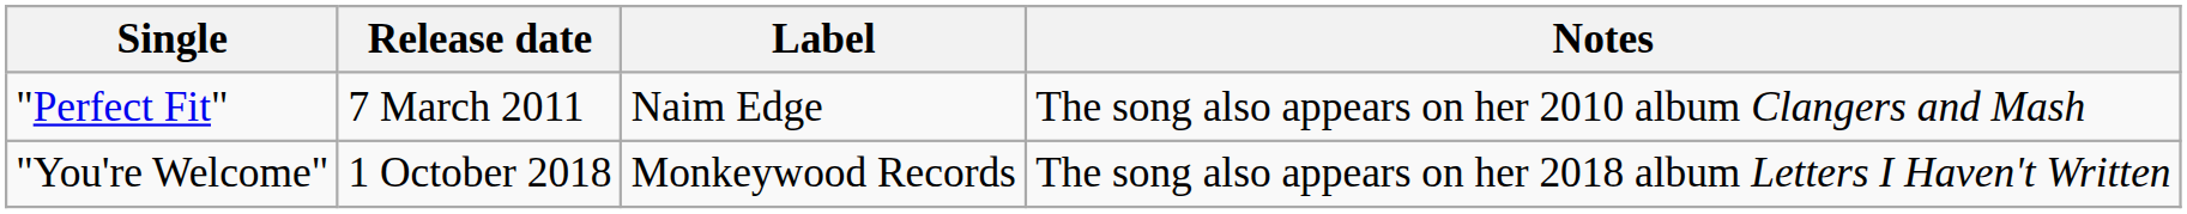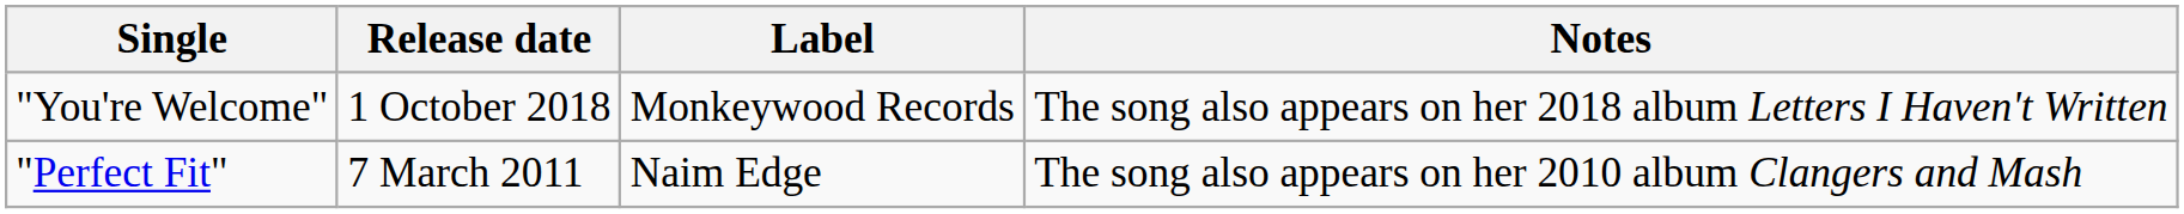 <table class="wikitable">
 <tr>
 <th>Single</th>
 <th>Release date</th>
 <th>Label</th>
 <th>Notes</th>
 </tr>
 <tr>
+<td>"You're Welcome"</td>
+<td>1 October 2018</td>
+<td>Monkeywood Records</td>
+<td>The song also appears on her 2018 album <em>Letters I Haven't Written</em></td>
+</tr>
+<tr>
 <td>"<a href='#'>Perfect Fit</a>"</td>
 <td>7 March 2011</td>
 <td>Naim Edge</td>
 <td>The song also appears on her 2010 album <em>Clangers and Mash</em></td>
 </tr>
-<tr>
-<td>"You're Welcome"</td>
-<td>1 October 2018</td>
-<td>Monkeywood Records</td>
-<td>The song also appears on her 2018 album <em>Letters I Haven't Written</em></td>
-</tr>
 </table>
